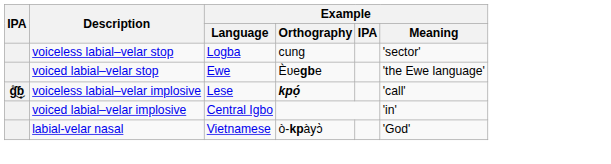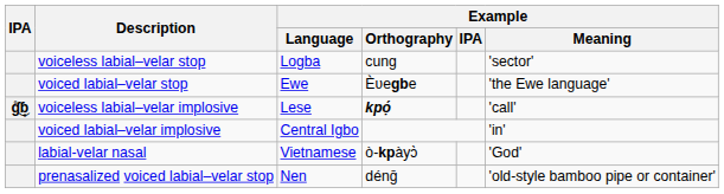 <table class=wikitable>
 <tr>
 <th rowspan="2">IPA</th>
 <th rowspan="2">Description</th>
 <th colspan="4">Example</th>
 </tr>
 <tr>
 <th>Language</th>
 <th>Orthography</th>
 <th>IPA</th>
 <th>Meaning</th>
 </tr>
 <tr>
 <th></th>
 <td><a href='#'>voiceless labial–velar stop</a></td>
 <td><a href='#'>Logba</a></td>
 <td>cu</strong>ng<strong></td>
 <td></td>
 <td>'sector'</td>
 </tr>
 <tr>
 <th></th>
 <td><a href='#'>voiced labial–velar stop</a></td>
 <td><a href='#'>Ewe</a></td>
 <td>Èʋe<strong>gb</strong>e</td>
 <td></td>
 <td>'the Ewe language'</td>
 </tr>
 <tr>
 <th>ɠ̊͜ɓ̥</th>
 <td><a href='#'>voiceless labial–velar implosive</a></td>
 <td><a href='#'>Lese</a></td>
 <td><strong><em>kp<strong>ọ́<em></td>
 <td></td>
 <td>'call'</td>
 </tr>
 <tr>
 <th></th>
 <td><a href='#'>voiced labial–velar implosive</a></td>
 <td><a href='#'>Central Igbo</a></td>
 <td colspan="2"></td>
 <td>'in'</td>
 </tr>
 <tr>
 <th></th>
 <td><a href='#'>labial-velar nasal</a></td>
 <td><a href='#'>Vietnamese</a></td>
 <td>ò-<strong>kp</strong>àyɔ̀</td>
 <td></td>
 <td>'God'</td>
 </tr>
+<tr>
+<th></th>
+<td><a href='#'>prenasalized</a> <a href='#'>voiced labial–velar stop</a></td>
+<td><a href='#'>Nen</a></td>
+<td>dé</strong>nḡ<strong></td>
+<td></td>
+<td>'old-style bamboo pipe or container'</td>
+</tr>
 </table>
